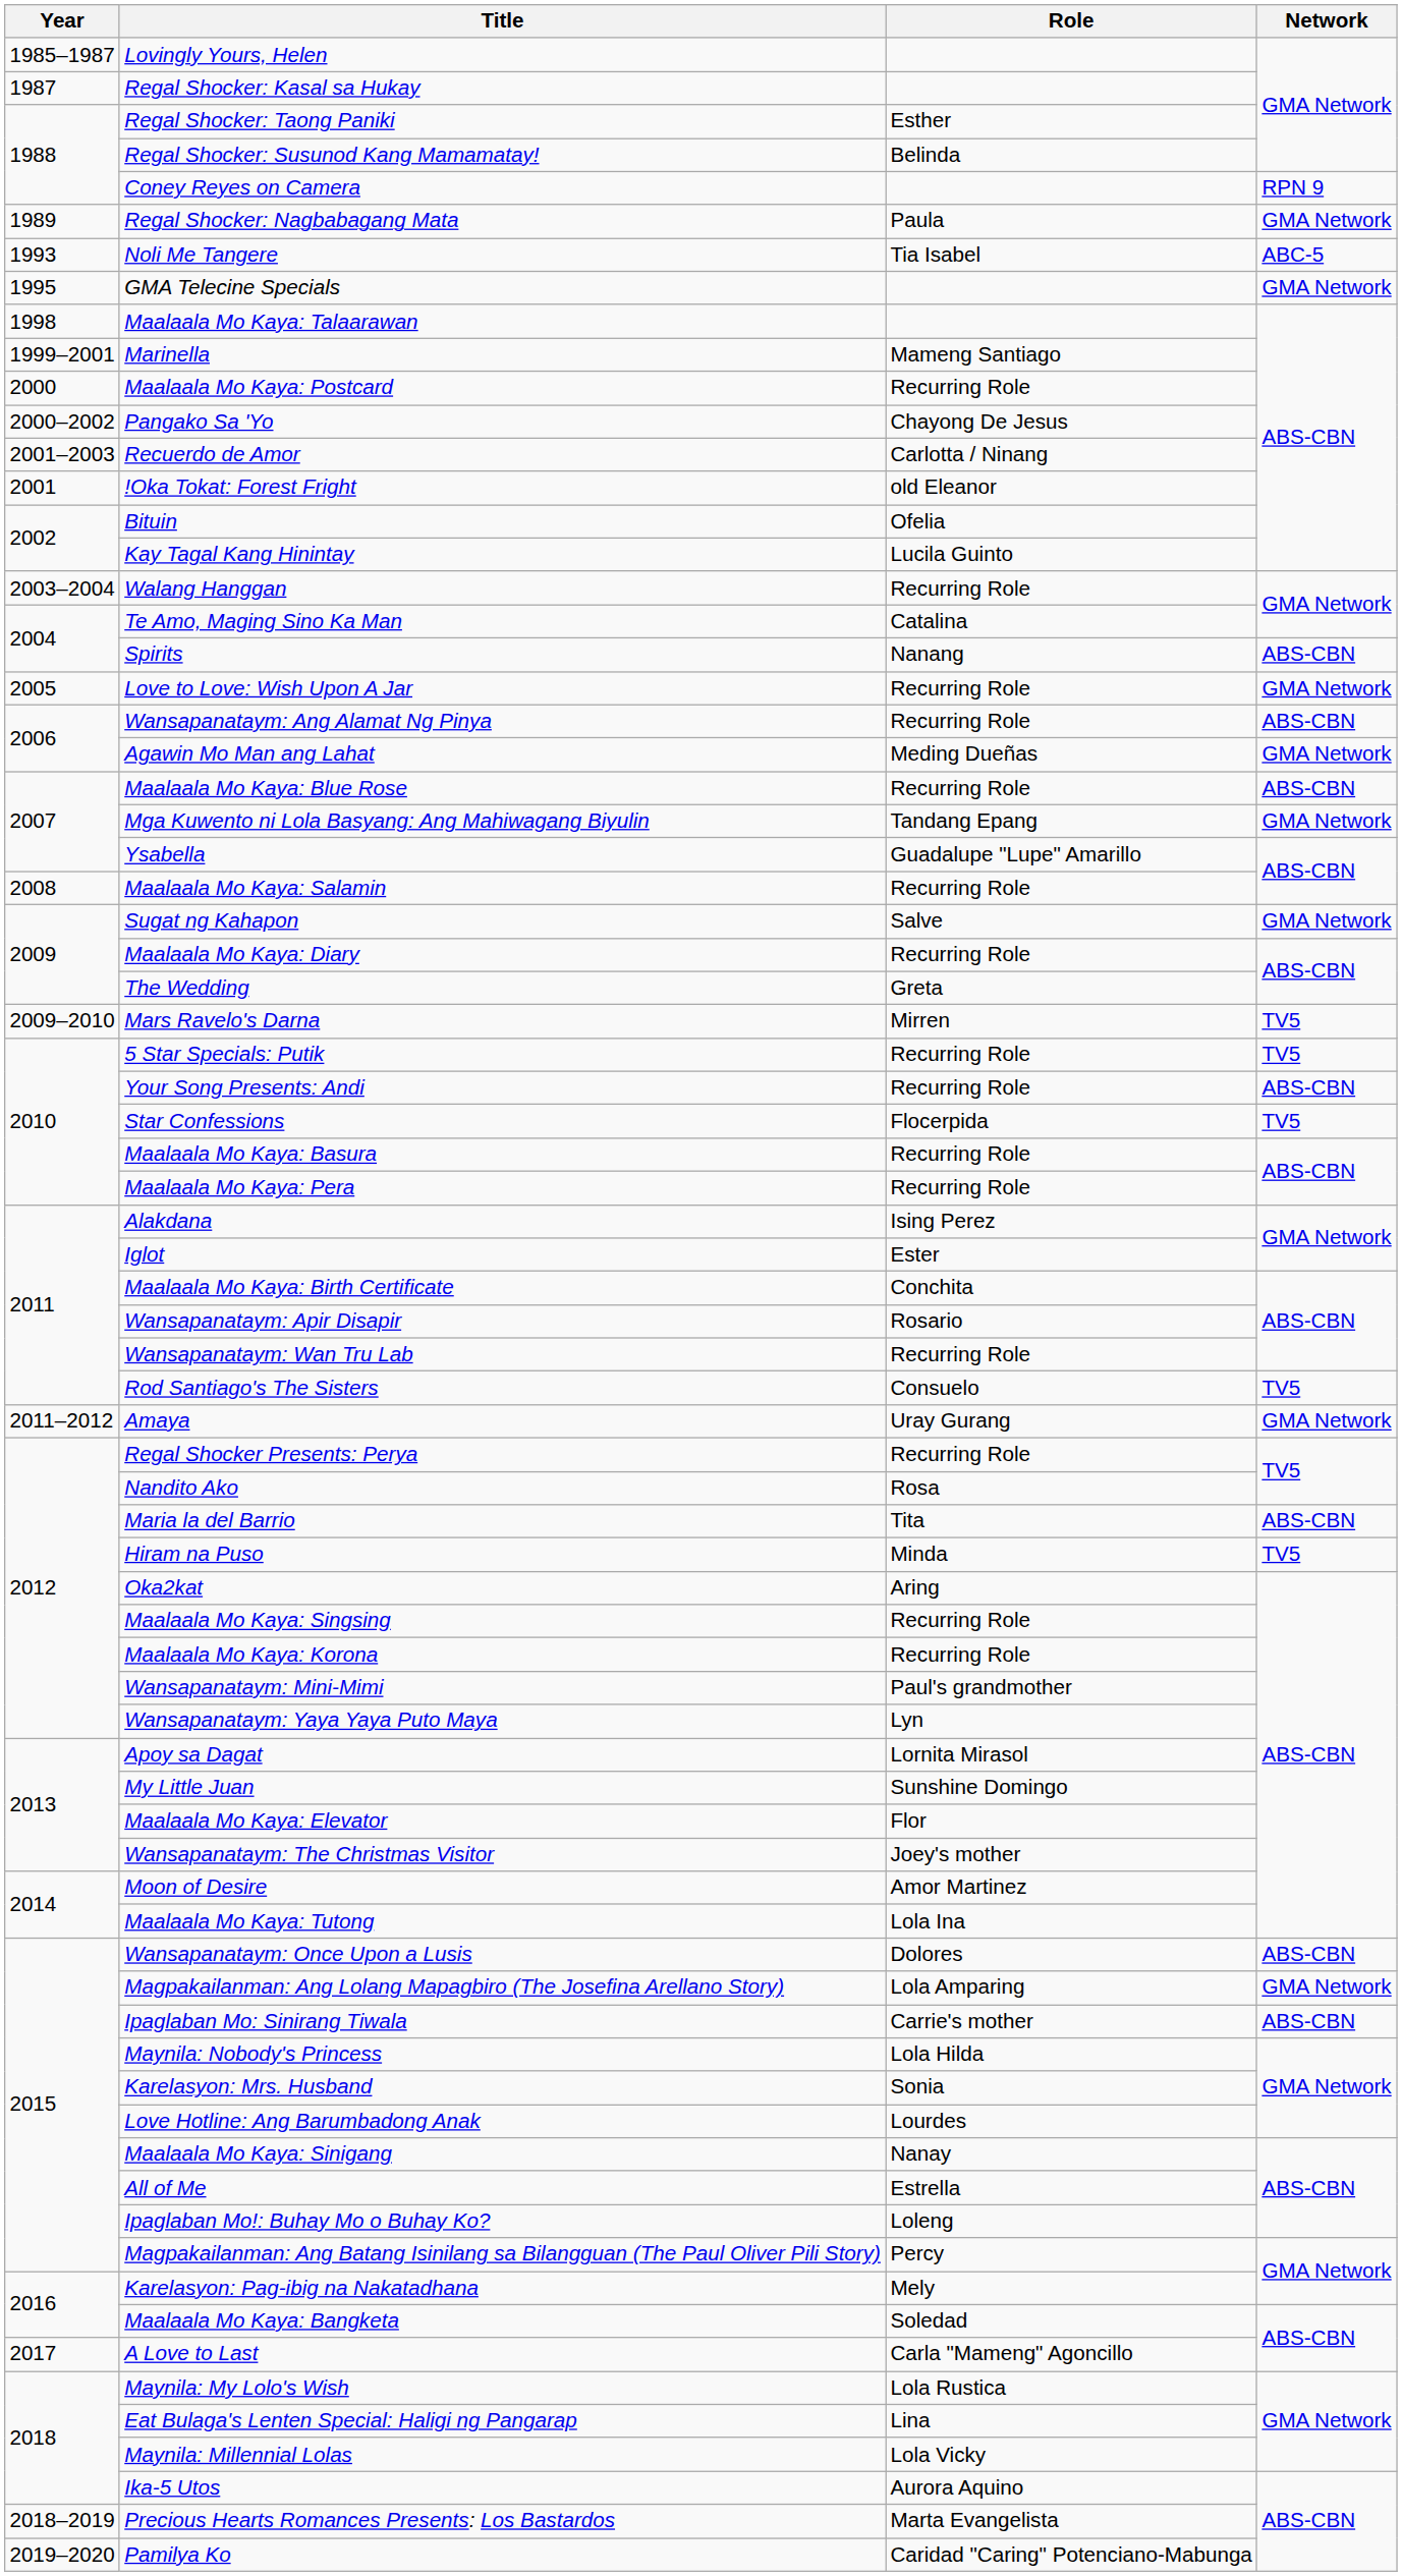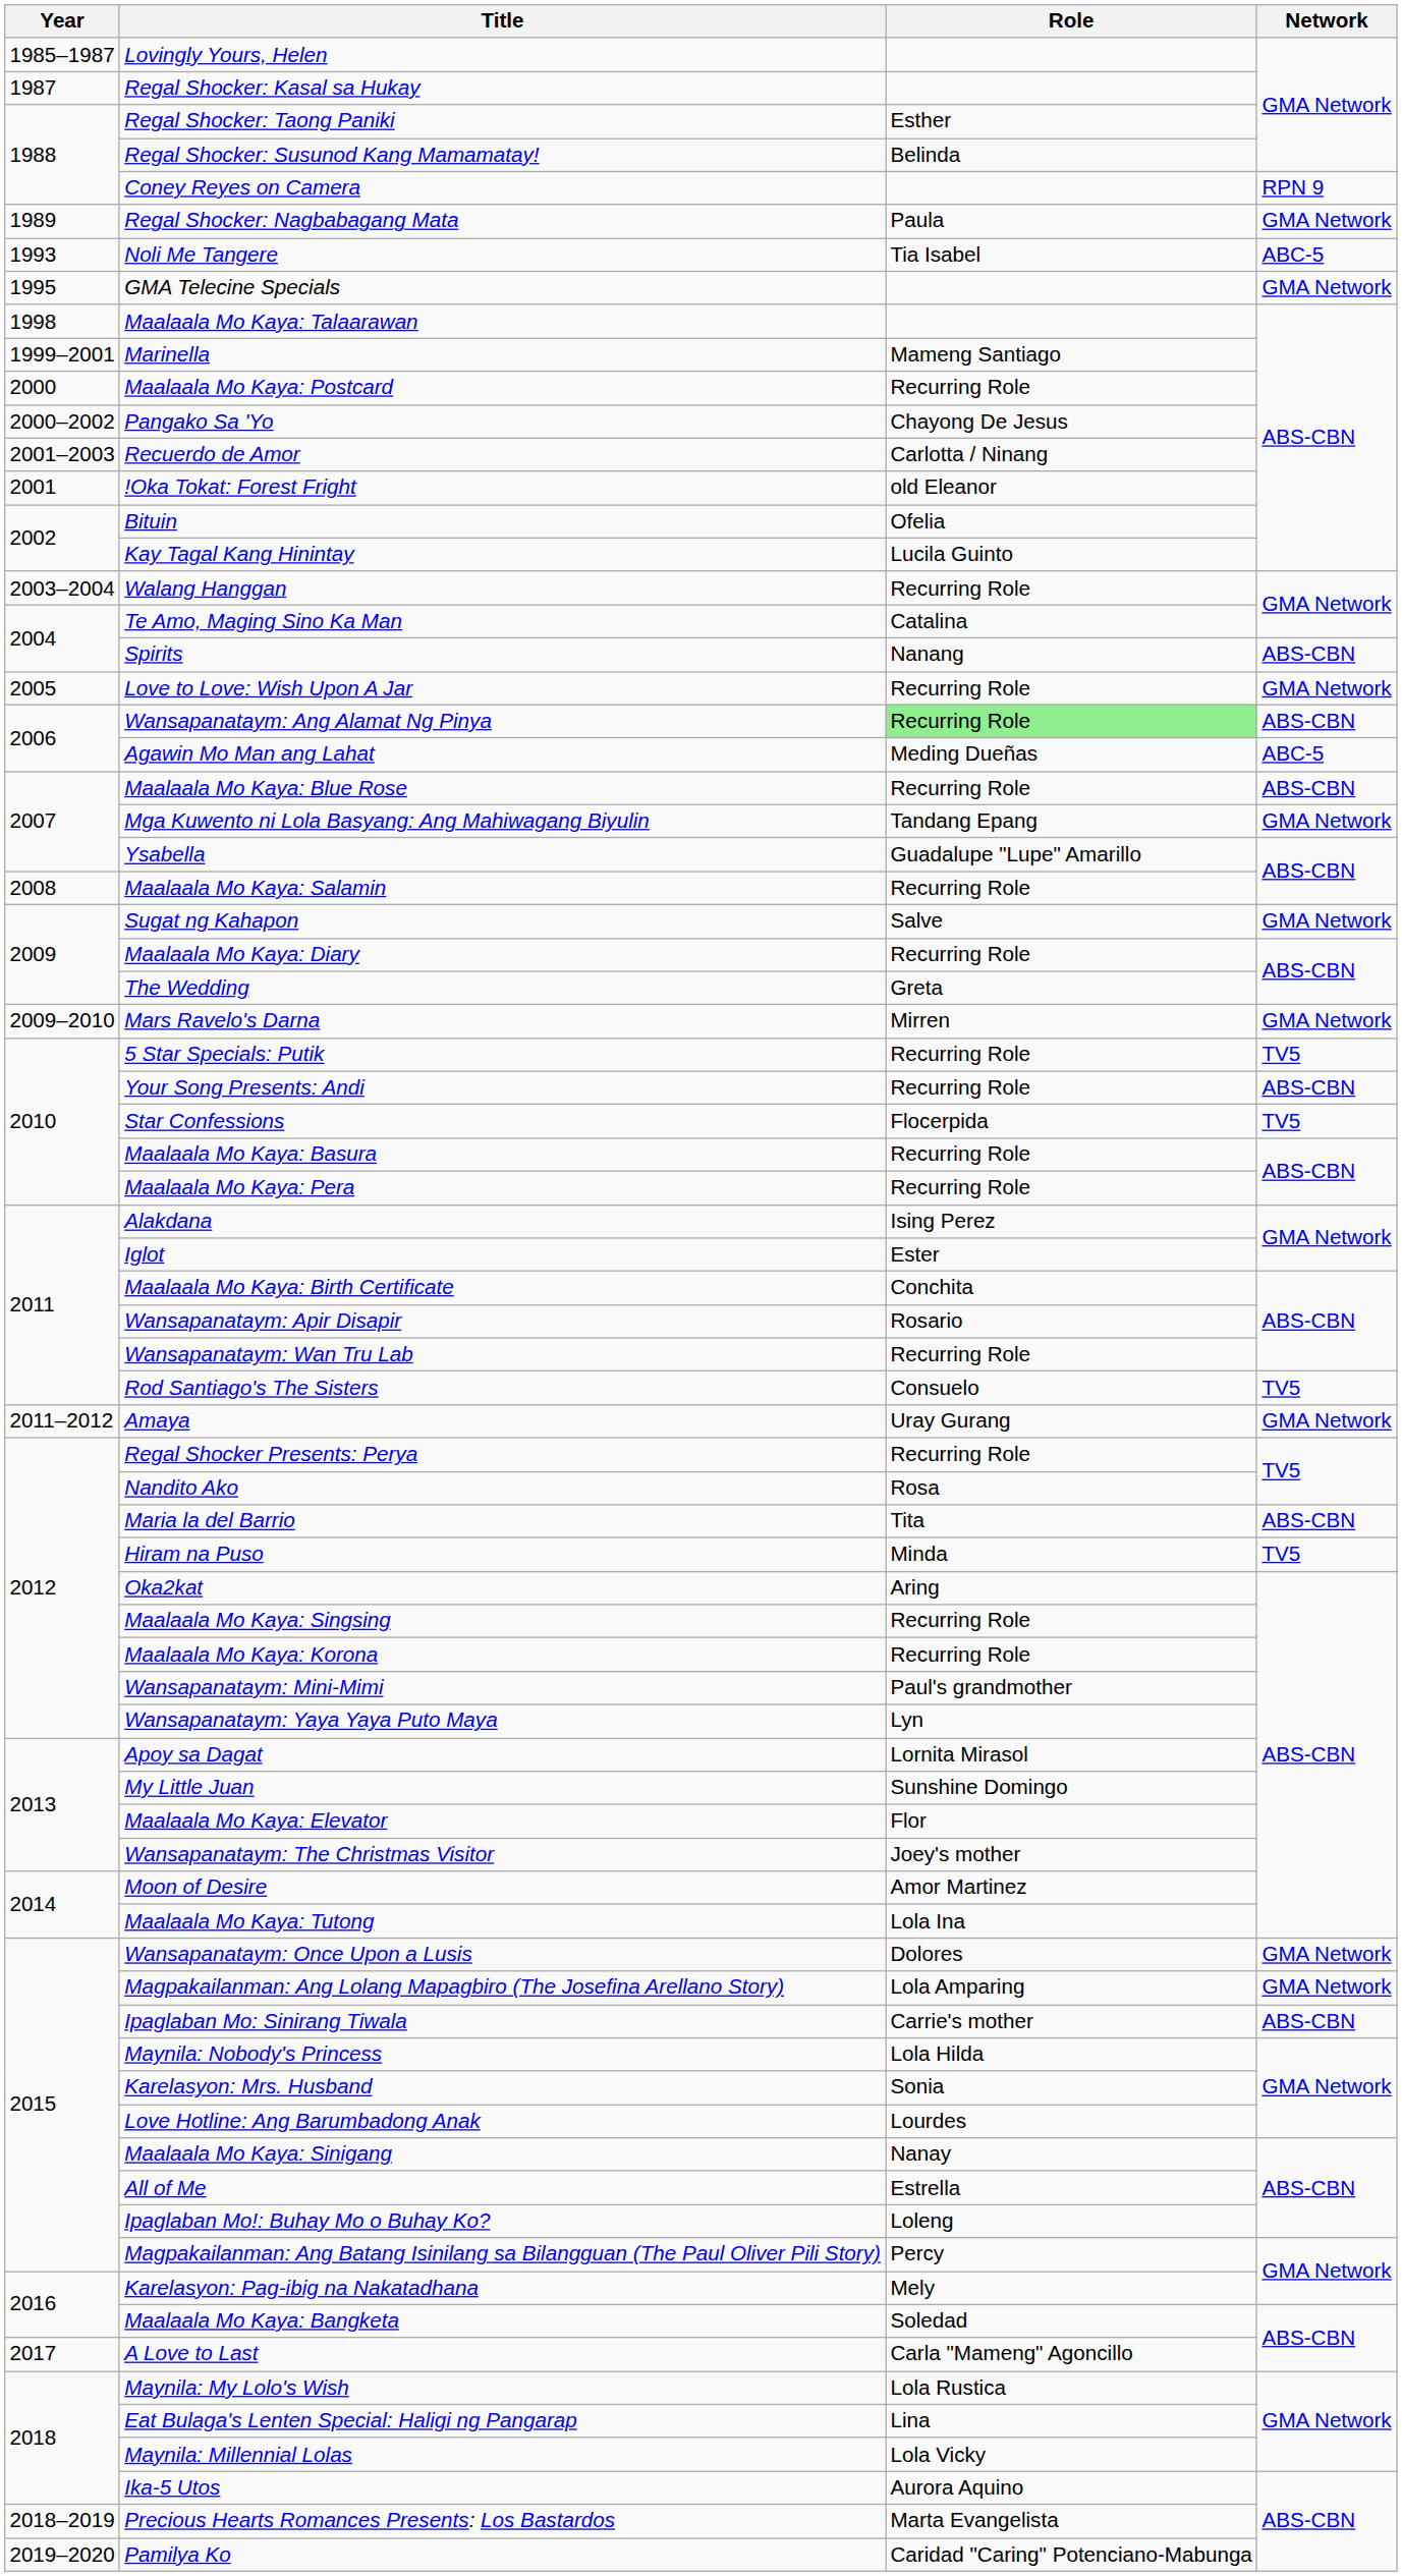 <table class="wikitable sortable">
 <tr>
 <th>Year</th>
 <th>Title</th>
 <th>Role</th>
 <th>Network</th>
 </tr>
 <tr>
 <td>1985–1987</td>
 <td><em><a href='#'>Lovingly Yours, Helen</a></em></td>
 <td></td>
 <td rowspan="4"><a href='#'>GMA Network</a></td>
 </tr>
 <tr>
 <td>1987</td>
 <td><em><a href='#'>Regal Shocker: Kasal sa Hukay</a></em></td>
 <td></td>
 </tr>
 <tr>
 <td rowspan="3">1988</td>
 <td><em><a href='#'>Regal Shocker: Taong Paniki</a></em></td>
 <td>Esther</td>
 </tr>
 <tr>
 <td><em><a href='#'>Regal Shocker: Susunod Kang Mamamatay!</a></em></td>
 <td>Belinda</td>
 </tr>
 <tr>
 <td><em><a href='#'>Coney Reyes on Camera</a></em></td>
 <td></td>
 <td><a href='#'>RPN 9</a></td>
 </tr>
 <tr>
 <td>1989</td>
 <td><em><a href='#'>Regal Shocker: Nagbabagang Mata</a></em></td>
 <td>Paula</td>
 <td><a href='#'>GMA Network</a></td>
 </tr>
 <tr>
 <td>1993</td>
 <td><em><a href='#'>Noli Me Tangere</a></em></td>
 <td>Tia Isabel</td>
 <td><a href='#'>ABC-5</a></td>
 </tr>
 <tr>
 <td>1995</td>
 <td><em>GMA Telecine Specials</em></td>
 <td></td>
 <td><a href='#'>GMA Network</a></td>
 </tr>
 <tr>
 <td>1998</td>
 <td><em><a href='#'>Maalaala Mo Kaya: Talaarawan</a></em></td>
 <td></td>
 <td rowspan=8><a href='#'>ABS-CBN</a></td>
 </tr>
 <tr>
 <td>1999–2001</td>
 <td><em><a href='#'>Marinella</a></em></td>
 <td>Mameng Santiago</td>
 </tr>
 <tr>
 <td>2000</td>
 <td><em><a href='#'>Maalaala Mo Kaya: Postcard</a></em></td>
 <td>Recurring Role</td>
 </tr>
 <tr>
 <td>2000–2002</td>
 <td><em><a href='#'>Pangako Sa 'Yo</a></em></td>
 <td>Chayong De Jesus</td>
 </tr>
 <tr>
 <td>2001–2003</td>
 <td><em><a href='#'>Recuerdo de Amor</a></em></td>
 <td>Carlotta / Ninang</td>
 </tr>
 <tr>
 <td>2001</td>
 <td><em><a href='#'>!Oka Tokat: Forest Fright</a></em></td>
 <td>old Eleanor</td>
 </tr>
 <tr>
 <td rowspan="2">2002</td>
 <td><em><a href='#'>Bituin</a></em></td>
 <td>Ofelia</td>
 </tr>
 <tr>
 <td><em><a href='#'>Kay Tagal Kang Hinintay</a></em></td>
 <td>Lucila Guinto</td>
 </tr>
 <tr>
 <td>2003–2004</td>
 <td><em><a href='#'>Walang Hanggan</a></em></td>
 <td>Recurring Role</td>
 <td rowspan="2"><a href='#'>GMA Network</a></td>
 </tr>
 <tr>
 <td rowspan="2">2004</td>
 <td><em><a href='#'>Te Amo, Maging Sino Ka Man</a></em></td>
 <td>Catalina</td>
 </tr>
 <tr>
 <td><em><a href='#'>Spirits</a></em></td>
 <td>Nanang</td>
 <td><a href='#'>ABS-CBN</a></td>
 </tr>
 <tr>
 <td>2005</td>
 <td><em><a href='#'>Love to Love: Wish Upon A Jar</a></em></td>
 <td>Recurring Role</td>
 <td><a href='#'>GMA Network</a></td>
 </tr>
 <tr>
 <td rowspan="2">2006</td>
 <td><em><a href='#'>Wansapanataym: Ang Alamat Ng Pinya</a></em></td>
-<td>Recurring Role</td>
+<td style="background: lightgreen;">Recurring Role</td>
 <td><a href='#'>ABS-CBN</a></td>
 </tr>
 <tr>
 <td><em><a href='#'>Agawin Mo Man ang Lahat</a></em></td>
 <td>Meding Dueñas</td>
-<td><a href='#'>GMA Network</a></td>
+<td><a href='#'>ABC-5</a></td>
 </tr>
 <tr>
 <td rowspan="3">2007</td>
 <td><em><a href='#'>Maalaala Mo Kaya: Blue Rose</a></em></td>
 <td>Recurring Role</td>
 <td><a href='#'>ABS-CBN</a></td>
 </tr>
 <tr>
 <td><em><a href='#'>Mga Kuwento ni Lola Basyang: Ang Mahiwagang Biyulin</a></em></td>
 <td>Tandang Epang</td>
 <td><a href='#'>GMA Network</a></td>
 </tr>
 <tr>
 <td><em><a href='#'>Ysabella</a></em></td>
 <td>Guadalupe "Lupe" Amarillo</td>
 <td rowspan=2><a href='#'>ABS-CBN</a></td>
 </tr>
 <tr>
 <td>2008</td>
 <td><em><a href='#'>Maalaala Mo Kaya: Salamin</a></em></td>
 <td>Recurring Role</td>
 </tr>
 <tr>
 <td rowspan="3">2009</td>
 <td><em><a href='#'>Sugat ng Kahapon</a></em></td>
 <td>Salve</td>
 <td><a href='#'>GMA Network</a></td>
 </tr>
 <tr>
 <td><em><a href='#'>Maalaala Mo Kaya: Diary</a></em></td>
 <td>Recurring Role</td>
 <td rowspan=2><a href='#'>ABS-CBN</a></td>
 </tr>
 <tr>
 <td><em><a href='#'>The Wedding</a></em></td>
 <td>Greta</td>
 </tr>
 <tr>
 <td>2009–2010</td>
 <td><em><a href='#'>Mars Ravelo's Darna</a></em></td>
 <td>Mirren</td>
-<td><a href='#'>TV5</a></td>
+<td><a href='#'>GMA Network</a></td>
 </tr>
 <tr>
 <td rowspan="5">2010</td>
 <td><em><a href='#'>5 Star Specials: Putik</a></em></td>
 <td>Recurring Role</td>
 <td><a href='#'>TV5</a></td>
 </tr>
 <tr>
 <td><em><a href='#'>Your Song Presents: Andi</a></em></td>
 <td>Recurring Role</td>
 <td><a href='#'>ABS-CBN</a></td>
 </tr>
 <tr>
 <td><em><a href='#'>Star Confessions</a></em></td>
 <td>Flocerpida</td>
 <td><a href='#'>TV5</a></td>
 </tr>
 <tr>
 <td><em><a href='#'>Maalaala Mo Kaya: Basura</a></em></td>
 <td>Recurring Role</td>
 <td rowspan=2><a href='#'>ABS-CBN</a></td>
 </tr>
 <tr>
 <td><em><a href='#'>Maalaala Mo Kaya: Pera</a></em></td>
 <td>Recurring Role</td>
 </tr>
 <tr>
 <td rowspan="6">2011</td>
 <td><em><a href='#'>Alakdana</a></em></td>
 <td>Ising Perez</td>
 <td rowspan=2><a href='#'>GMA Network</a></td>
 </tr>
 <tr>
 <td><em><a href='#'>Iglot</a></em></td>
 <td>Ester</td>
 </tr>
 <tr>
 <td><em><a href='#'>Maalaala Mo Kaya: Birth Certificate</a></em></td>
 <td>Conchita</td>
 <td rowspan=3><a href='#'>ABS-CBN</a></td>
 </tr>
 <tr>
 <td><em><a href='#'>Wansapanataym: Apir Disapir</a></em></td>
 <td>Rosario</td>
 </tr>
 <tr>
 <td><em><a href='#'>Wansapanataym: Wan Tru Lab</a></em></td>
 <td>Recurring Role</td>
 </tr>
 <tr>
 <td><em><a href='#'>Rod Santiago's The Sisters</a></em></td>
 <td>Consuelo</td>
 <td><a href='#'>TV5</a></td>
 </tr>
 <tr>
 <td>2011–2012</td>
 <td><em><a href='#'>Amaya</a></em></td>
 <td>Uray Gurang</td>
 <td><a href='#'>GMA Network</a></td>
 </tr>
 <tr>
 <td rowspan="9">2012</td>
 <td><em><a href='#'>Regal Shocker Presents: Perya</a></em></td>
 <td>Recurring Role</td>
 <td rowspan=2><a href='#'>TV5</a></td>
 </tr>
 <tr>
 <td><em><a href='#'>Nandito Ako</a></em></td>
 <td>Rosa</td>
 </tr>
 <tr>
 <td><em><a href='#'>Maria la del Barrio</a></em></td>
 <td>Tita</td>
 <td><a href='#'>ABS-CBN</a></td>
 </tr>
 <tr>
 <td><em><a href='#'>Hiram na Puso</a></em></td>
 <td>Minda</td>
 <td><a href='#'>TV5</a></td>
 </tr>
 <tr>
 <td><em><a href='#'>Oka2kat</a></em></td>
 <td>Aring</td>
 <td rowspan="11"><a href='#'>ABS-CBN</a></td>
 </tr>
 <tr>
 <td><em><a href='#'>Maalaala Mo Kaya: Singsing</a></em></td>
 <td>Recurring Role</td>
 </tr>
 <tr>
 <td><em><a href='#'>Maalaala Mo Kaya: Korona</a></em></td>
 <td>Recurring Role</td>
 </tr>
 <tr>
 <td><em><a href='#'>Wansapanataym: Mini-Mimi</a></em></td>
 <td>Paul's grandmother</td>
 </tr>
 <tr>
 <td><em><a href='#'>Wansapanataym: Yaya Yaya Puto Maya</a></em></td>
 <td>Lyn</td>
 </tr>
 <tr>
 <td rowspan="4">2013</td>
 <td><em><a href='#'>Apoy sa Dagat</a></em></td>
 <td>Lornita Mirasol</td>
 </tr>
 <tr>
 <td><em><a href='#'>My Little Juan</a></em></td>
 <td>Sunshine Domingo</td>
 </tr>
 <tr>
 <td><em><a href='#'>Maalaala Mo Kaya: Elevator</a></em></td>
 <td>Flor</td>
 </tr>
 <tr>
 <td><em><a href='#'>Wansapanataym: The Christmas Visitor</a></em></td>
 <td>Joey's mother</td>
 </tr>
 <tr>
 <td rowspan="2">2014</td>
 <td><em><a href='#'>Moon of Desire</a></em></td>
 <td>Amor Martinez</td>
 </tr>
 <tr>
 <td><em><a href='#'>Maalaala Mo Kaya: Tutong</a></em></td>
 <td>Lola Ina</td>
 </tr>
 <tr>
 <td rowspan="10">2015</td>
 <td><em><a href='#'>Wansapanataym: Once Upon a Lusis</a></em></td>
 <td>Dolores</td>
-<td><a href='#'>ABS-CBN</a> </td>
+<td><a href='#'>GMA Network</a></td>
 </tr>
 <tr>
 <td><em><a href='#'>Magpakailanman: Ang Lolang Mapagbiro (The Josefina Arellano Story)</a></em></td>
 <td>Lola Amparing</td>
 <td><a href='#'>GMA Network</a> </td>
 </tr>
 <tr>
 <td><em><a href='#'>Ipaglaban Mo: Sinirang Tiwala</a></em></td>
 <td>Carrie's mother</td>
 <td><a href='#'>ABS-CBN</a> </td>
 </tr>
 <tr>
 <td><em><a href='#'>Maynila: Nobody's Princess</a></em></td>
 <td>Lola Hilda</td>
 <td rowspan="3"><a href='#'>GMA Network</a> </td>
 </tr>
 <tr>
 <td><em><a href='#'>Karelasyon: Mrs. Husband</a></em></td>
 <td>Sonia </td>
 </tr>
 <tr>
 <td><em><a href='#'>Love Hotline: Ang Barumbadong Anak</a></em></td>
 <td>Lourdes </td>
 </tr>
 <tr>
 <td><em><a href='#'>Maalaala Mo Kaya: Sinigang</a></em></td>
 <td>Nanay</td>
 <td rowspan="3"><a href='#'>ABS-CBN</a> </td>
 </tr>
 <tr>
 <td><em><a href='#'>All of Me</a></em></td>
 <td>Estrella</td>
 </tr>
 <tr>
 <td><em><a href='#'>Ipaglaban Mo!: Buhay Mo o Buhay Ko?</a></em></td>
 <td>Loleng </td>
 </tr>
 <tr>
 <td><em><a href='#'>Magpakailanman: Ang Batang Isinilang sa Bilangguan (The Paul Oliver Pili Story)</a></em></td>
 <td>Percy</td>
 <td rowspan="2"><a href='#'>GMA Network</a> </td>
 </tr>
 <tr>
 <td rowspan="2">2016</td>
 <td><em><a href='#'>Karelasyon: Pag-ibig na Nakatadhana</a></em></td>
 <td>Mely</td>
 </tr>
 <tr>
 <td><em><a href='#'>Maalaala Mo Kaya: Bangketa</a></em></td>
 <td>Soledad</td>
 <td rowspan="2"><a href='#'>ABS-CBN</a></td>
 </tr>
 <tr>
 <td>2017</td>
 <td><em><a href='#'>A Love to Last</a></em></td>
 <td>Carla "Mameng" Agoncillo</td>
 </tr>
 <tr>
 <td rowspan="4">2018</td>
 <td><em><a href='#'>Maynila: My Lolo's Wish</a></em></td>
 <td>Lola Rustica</td>
 <td rowspan="3"><a href='#'>GMA Network</a></td>
 </tr>
 <tr>
 <td><em><a href='#'>Eat Bulaga's Lenten Special: Haligi ng Pangarap</a></em></td>
 <td>Lina</td>
 </tr>
 <tr>
 <td><em><a href='#'>Maynila: Millennial Lolas</a></em></td>
 <td>Lola Vicky</td>
 </tr>
 <tr>
 <td><em><a href='#'>Ika-5 Utos</a></em></td>
 <td>Aurora Aquino</td>
 <td rowspan="3"><a href='#'>ABS-CBN</a></td>
 </tr>
 <tr>
 <td>2018–2019</td>
 <td><em><a href='#'>Precious Hearts Romances Presents</a>: <a href='#'>Los Bastardos</a></em></td>
 <td>Marta Evangelista</td>
 </tr>
 <tr>
 <td>2019–2020</td>
 <td><em><a href='#'>Pamilya Ko</a></em></td>
 <td>Caridad "Caring" Potenciano-Mabunga</td>
 </tr>
 </table>
